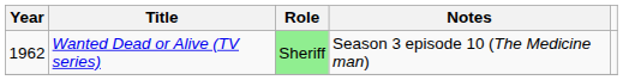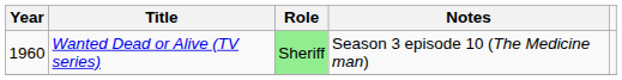 <table class="wikitable sortable">
 <tr>
 <th>Year</th>
 <th>Title</th>
 <th>Role</th>
 <th>Notes</th>
 </tr>
 <tr>
-<td>1962</td>
+<td>1960</td>
 <td><em><a href='#'>Wanted Dead or Alive (TV series)</a></em></td>
 <td style="background: lightgreen;">Sheriff</td>
 <td>Season 3 episode 10 (<em>The Medicine man</em>)</td>
 <td></td>
 </tr>
 <tr>
 </tr>
 </table>
